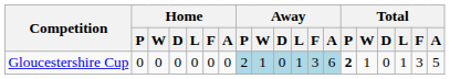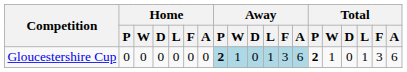 <table class="wikitable" style="text-align:center;">
 <tr>
 <th rowspan="2">Competition</th>
 <th colspan="6">Home</th>
 <th colspan="6">Away</th>
 <th colspan="6">Total</th>
 </tr>
 <tr>
 <th>P</th>
 <th>W</th>
 <th>D</th>
 <th>L</th>
 <th>F</th>
 <th>A</th>
 <th>P</th>
 <th>W</th>
 <th>D</th>
 <th>L</th>
 <th>F</th>
 <th>A</th>
 <th>P</th>
 <th>W</th>
 <th>D</th>
 <th>L</th>
 <th>F</th>
 <th>A</th>
 </tr>
 <tr>
 <td style="text-align:left;"><a href='#'>Gloucestershire Cup</a></td>
 <td>0</td>
 <td>0</td>
 <td>0</td>
 <td>0</td>
 <td>0</td>
 <td>0</td>
-<td style="background-color:#ADD8E6;">2</td>
+<td style="background-color:#ADD8E6;"><strong>2</strong></td>
 <td style="background-color:#ADD8E6;">1</td>
 <td style="background-color:#ADD8E6;">0</td>
 <td style="background-color:#ADD8E6;">1</td>
 <td style="background-color:#ADD8E6;">3</td>
 <td style="background-color:#ADD8E6;">6</td>
 <td><strong>2</strong></td>
 <td>1</td>
 <td>0</td>
 <td>1</td>
 <td>3</td>
-<td>5</td>
+<td>6</td>
 </tr>
 </table>
